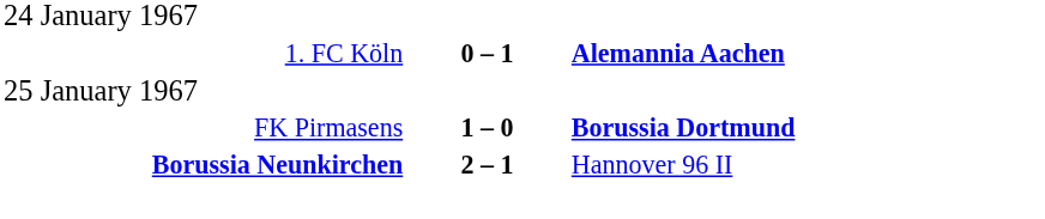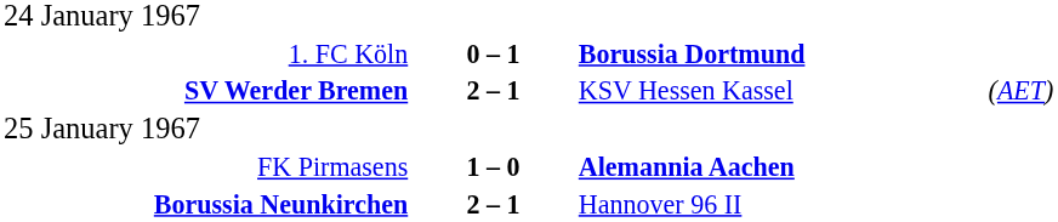 <table width=100% cellspacing=1>
 <tr>
 <th width=25%></th>
 <th width=10%></th>
 <th width=25%></th>
 <th></th>
 </tr>
 <tr>
 <td>24 January 1967</td>
 </tr>
 <tr style=font-size:90%>
 <td align=right><a href='#'>1. FC Köln</a></td>
 <td align=center><strong>0 – 1</strong></td>
-<td><strong><a href='#'>Alemannia Aachen</a></strong></td>
+<td><strong><a href='#'>Borussia Dortmund</a></strong></td>
+</tr>
+<tr style=font-size:90%>
+<td align=right><strong><a href='#'>SV Werder Bremen</a></strong></td>
+<td align=center><strong>2 – 1</strong></td>
+<td><a href='#'>KSV Hessen Kassel</a></td>
+<td><em>(<a href='#'>AET</a>)</em></td>
 </tr>
 <tr>
 <td>25 January 1967</td>
 </tr>
 <tr style=font-size:90%>
 <td align=right><a href='#'>FK Pirmasens</a></td>
 <td align=center><strong>1 – 0</strong></td>
-<td><strong><a href='#'>Borussia Dortmund</a></strong></td>
+<td><strong><a href='#'>Alemannia Aachen</a></strong></td>
 </tr>
 <tr style=font-size:90%>
 <td align=right><strong><a href='#'>Borussia Neunkirchen</a></strong></td>
 <td align=center><strong>2 – 1</strong></td>
 <td><a href='#'>Hannover 96 II</a></td>
 </tr>
 </table>
